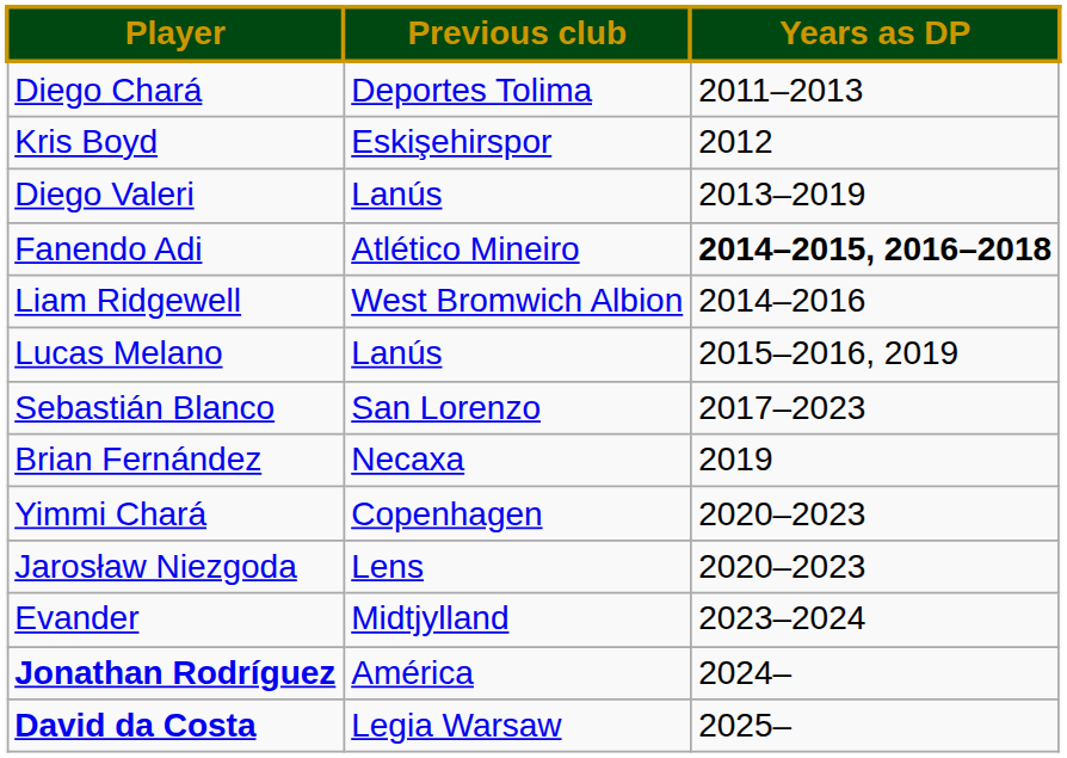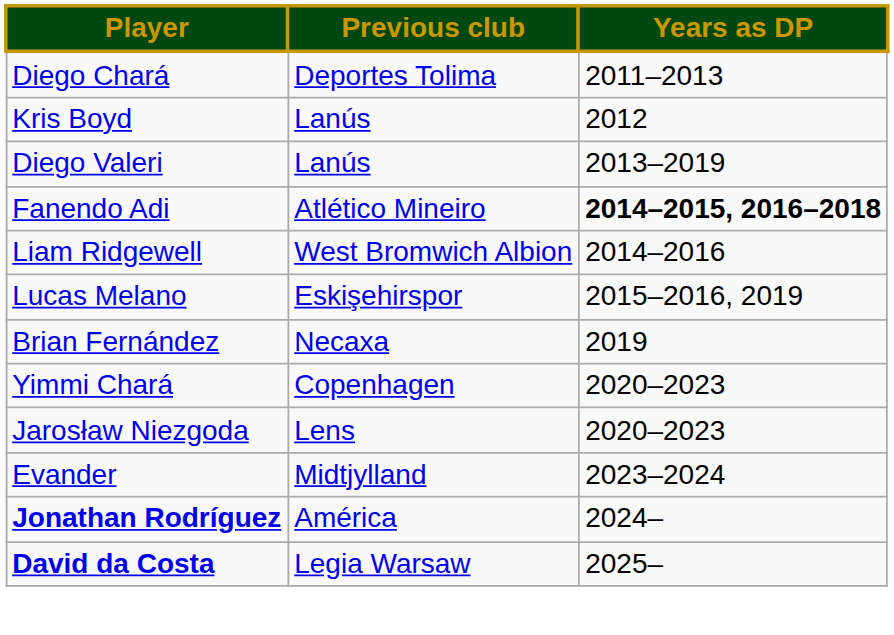 <table class="wikitable" style="text-align:center">
 <tr>
 <th style="background:#004812; color:#CB9700; border:2px solid #CB9700;">Player</th>
 <th style="background:#004812; color:#CB9700; border:2px solid #CB9700;">Previous club</th>
 <th style="background:#004812; color:#CB9700; border:2px solid #CB9700;">Years as DP</th>
 </tr>
 <tr>
 <td align=left> <a href='#'>Diego Chará</a></td>
 <td align=left> <a href='#'>Deportes Tolima</a></td>
 <td align=left>2011–2013</td>
 </tr>
 <tr>
 <td align=left> <a href='#'>Kris Boyd</a></td>
-<td align=left> <a href='#'>Eskişehirspor</a></td>
+<td align=left> <a href='#'>Lanús</a></td>
 <td align=left>2012</td>
 </tr>
 <tr>
 <td align=left> <a href='#'>Diego Valeri</a></td>
 <td align=left> <a href='#'>Lanús</a></td>
 <td align=left>2013–2019</td>
 </tr>
 <tr>
 <td align=left> <a href='#'>Fanendo Adi</a></td>
 <td align=left> <a href='#'>Atlético Mineiro</a></td>
 <td align=left><strong>2014–2015, 2016–2018</strong></td>
 </tr>
 <tr>
 <td align=left> <a href='#'>Liam Ridgewell</a></td>
 <td align=left> <a href='#'>West Bromwich Albion</a></td>
 <td align=left>2014–2016</td>
 </tr>
 <tr>
 <td align=left> <a href='#'>Lucas Melano</a></td>
-<td align=left> <a href='#'>Lanús</a></td>
+<td align=left> <a href='#'>Eskişehirspor</a></td>
 <td align=left>2015–2016, 2019</td>
-</tr>
-<tr>
-<td align=left> <a href='#'>Sebastián Blanco</a></td>
-<td align=left> <a href='#'>San Lorenzo</a></td>
-<td align=left>2017–2023</td>
 </tr>
 <tr>
 <td align=left> <a href='#'>Brian Fernández</a></td>
 <td align=left> <a href='#'>Necaxa</a></td>
 <td align=left>2019</td>
 </tr>
 <tr>
 <td align=left> <a href='#'>Yimmi Chará</a></td>
 <td align=left> <a href='#'>Copenhagen</a></td>
 <td align=left>2020–2023</td>
 </tr>
 <tr>
 <td align=left> <a href='#'>Jarosław Niezgoda</a></td>
 <td align=left> <a href='#'>Lens</a></td>
 <td align=left>2020–2023</td>
 </tr>
 <tr>
 <td align=left> <a href='#'>Evander</a></td>
 <td align=left> <a href='#'>Midtjylland</a></td>
 <td align=left>2023–2024</td>
 </tr>
 <tr>
 <td align=left> <strong><a href='#'>Jonathan Rodríguez</a></strong></td>
 <td align=left> <a href='#'>América</a></td>
 <td align=left>2024–</td>
 </tr>
 <tr>
 <td align=left> <strong><a href='#'>David da Costa</a></strong></td>
 <td align=left> <a href='#'>Legia Warsaw</a></td>
 <td align=left>2025–</td>
 </tr>
 </table>
